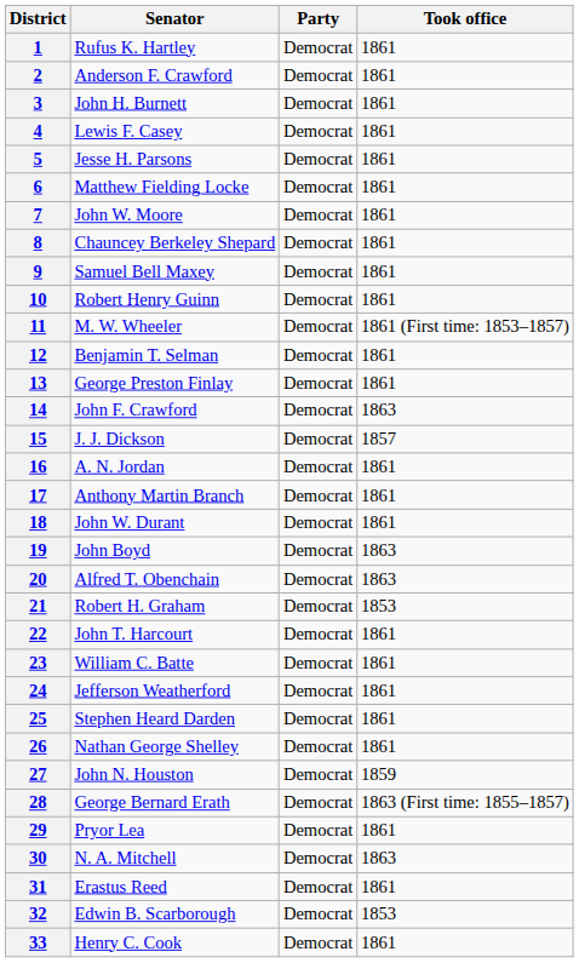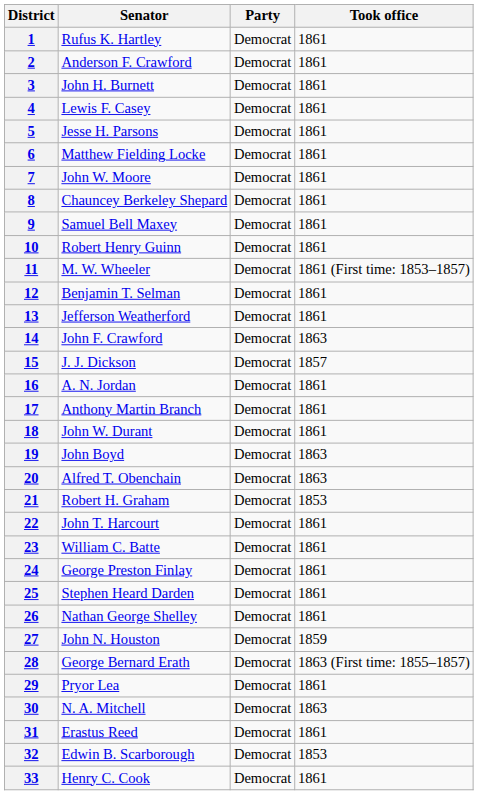 <table class="wikitable">
 <tr>
 <th>District</th>
 <th>Senator</th>
 <th>Party</th>
 <th>Took office</th>
 </tr>
 <tr>
 <th><a href='#'>1</a></th>
 <td><a href='#'>Rufus K. Hartley</a></td>
 <td>Democrat</td>
 <td>1861</td>
 </tr>
 <tr>
 <th><a href='#'>2</a></th>
 <td><a href='#'>Anderson F. Crawford</a></td>
 <td>Democrat</td>
 <td>1861</td>
 </tr>
 <tr>
 <th><a href='#'>3</a></th>
 <td><a href='#'>John H. Burnett</a></td>
 <td>Democrat</td>
 <td>1861</td>
 </tr>
 <tr>
 <th><a href='#'>4</a></th>
 <td><a href='#'>Lewis F. Casey</a></td>
 <td>Democrat</td>
 <td>1861</td>
 </tr>
 <tr>
 <th><a href='#'>5</a></th>
 <td><a href='#'>Jesse H. Parsons</a></td>
 <td>Democrat</td>
 <td>1861</td>
 </tr>
 <tr>
 <th><a href='#'>6</a></th>
 <td><a href='#'>Matthew Fielding Locke</a></td>
 <td>Democrat</td>
 <td>1861</td>
 </tr>
 <tr>
 <th><a href='#'>7</a></th>
 <td><a href='#'>John W. Moore</a></td>
 <td>Democrat</td>
 <td>1861</td>
 </tr>
 <tr>
 <th><a href='#'>8</a></th>
 <td><a href='#'>Chauncey Berkeley Shepard</a></td>
 <td>Democrat</td>
 <td>1861</td>
 </tr>
 <tr>
 <th><a href='#'>9</a></th>
 <td><a href='#'>Samuel Bell Maxey</a></td>
 <td>Democrat</td>
 <td>1861</td>
 </tr>
 <tr>
 <th><a href='#'>10</a></th>
 <td><a href='#'>Robert Henry Guinn</a></td>
 <td>Democrat</td>
 <td>1861</td>
 </tr>
 <tr>
 <th><a href='#'>11</a></th>
 <td><a href='#'>M. W. Wheeler</a></td>
 <td>Democrat</td>
 <td>1861 (First time: 1853–1857)</td>
 </tr>
 <tr>
 <th><a href='#'>12</a></th>
 <td><a href='#'>Benjamin T. Selman</a></td>
 <td>Democrat</td>
 <td>1861</td>
 </tr>
 <tr>
 <th><a href='#'>13</a></th>
-<td><a href='#'>George Preston Finlay</a></td>
+<td><a href='#'>Jefferson Weatherford</a></td>
 <td>Democrat</td>
 <td>1861</td>
 </tr>
 <tr>
 <th><a href='#'>14</a></th>
 <td><a href='#'>John F. Crawford</a></td>
 <td>Democrat</td>
 <td>1863</td>
 </tr>
 <tr>
 <th><a href='#'>15</a></th>
 <td><a href='#'>J. J. Dickson</a></td>
 <td>Democrat</td>
 <td>1857</td>
 </tr>
 <tr>
 <th><a href='#'>16</a></th>
 <td><a href='#'>A. N. Jordan</a></td>
 <td>Democrat</td>
 <td>1861</td>
 </tr>
 <tr>
 <th><a href='#'>17</a></th>
 <td><a href='#'>Anthony Martin Branch</a></td>
 <td>Democrat</td>
 <td>1861</td>
 </tr>
 <tr>
 <th><a href='#'>18</a></th>
 <td><a href='#'>John W. Durant</a></td>
 <td>Democrat</td>
 <td>1861</td>
 </tr>
 <tr>
 <th><a href='#'>19</a></th>
 <td><a href='#'>John Boyd</a></td>
 <td>Democrat</td>
 <td>1863</td>
 </tr>
 <tr>
 <th><a href='#'>20</a></th>
 <td><a href='#'>Alfred T. Obenchain</a></td>
 <td>Democrat</td>
 <td>1863</td>
 </tr>
 <tr>
 <th><a href='#'>21</a></th>
 <td><a href='#'>Robert H. Graham</a></td>
 <td>Democrat</td>
 <td>1853</td>
 </tr>
 <tr>
 <th><a href='#'>22</a></th>
 <td><a href='#'>John T. Harcourt</a></td>
 <td>Democrat</td>
 <td>1861</td>
 </tr>
 <tr>
 <th><a href='#'>23</a></th>
 <td><a href='#'>William C. Batte</a></td>
 <td>Democrat</td>
 <td>1861</td>
 </tr>
 <tr>
 <th><a href='#'>24</a></th>
-<td><a href='#'>Jefferson Weatherford</a></td>
+<td><a href='#'>George Preston Finlay</a></td>
 <td>Democrat</td>
 <td>1861</td>
 </tr>
 <tr>
 <th><a href='#'>25</a></th>
 <td><a href='#'>Stephen Heard Darden</a></td>
 <td>Democrat</td>
 <td>1861</td>
 </tr>
 <tr>
 <th><a href='#'>26</a></th>
 <td><a href='#'>Nathan George Shelley</a></td>
 <td>Democrat</td>
 <td>1861</td>
 </tr>
 <tr>
 <th><a href='#'>27</a></th>
 <td><a href='#'>John N. Houston</a></td>
 <td>Democrat</td>
 <td>1859</td>
 </tr>
 <tr>
 <th><a href='#'>28</a></th>
 <td><a href='#'>George Bernard Erath</a></td>
 <td>Democrat</td>
 <td>1863 (First time: 1855–1857)</td>
 </tr>
 <tr>
 <th><a href='#'>29</a></th>
 <td><a href='#'>Pryor Lea</a></td>
 <td>Democrat</td>
 <td>1861</td>
 </tr>
 <tr>
 <th><a href='#'>30</a></th>
 <td><a href='#'>N. A. Mitchell</a></td>
 <td>Democrat</td>
 <td>1863</td>
 </tr>
 <tr>
 <th><a href='#'>31</a></th>
 <td><a href='#'>Erastus Reed</a></td>
 <td>Democrat</td>
 <td>1861</td>
 </tr>
 <tr>
 <th><a href='#'>32</a></th>
 <td><a href='#'>Edwin B. Scarborough</a></td>
 <td>Democrat</td>
 <td>1853</td>
 </tr>
 <tr>
 <th><a href='#'>33</a></th>
 <td><a href='#'>Henry C. Cook</a></td>
 <td>Democrat</td>
 <td>1861</td>
 </tr>
 </table>
